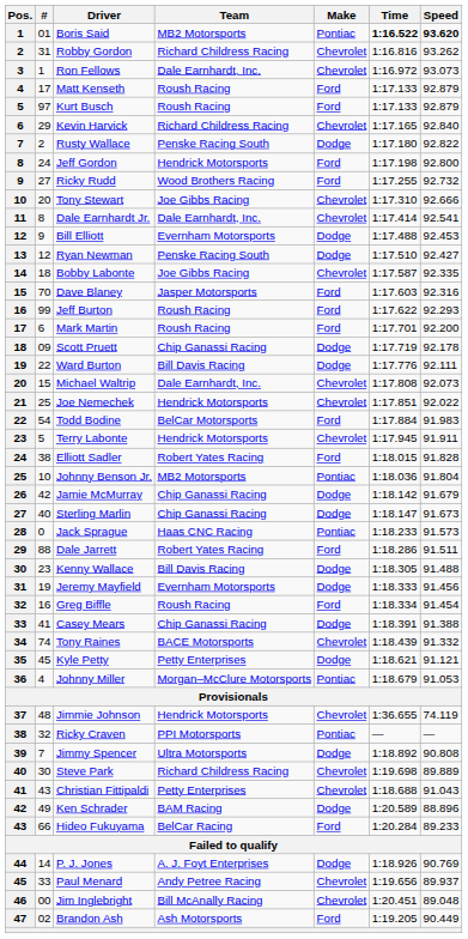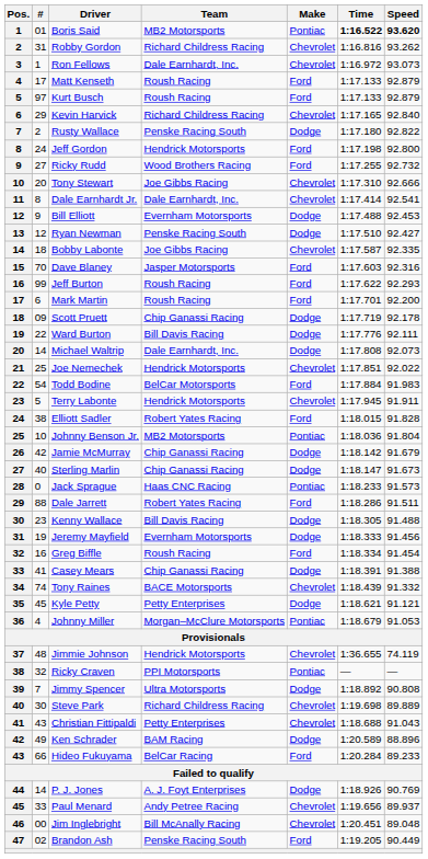 <table class="wikitable" style="font-size:95%">
 <tr>
 <th>Pos.</th>
 <th>#</th>
 <th>Driver</th>
 <th>Team</th>
 <th>Make</th>
 <th>Time</th>
 <th>Speed</th>
 </tr>
 <tr>
 <th>1</th>
 <td>01</td>
 <td><a href='#'>Boris Said</a></td>
 <td><a href='#'>MB2 Motorsports</a></td>
 <td><a href='#'>Pontiac</a></td>
 <td><strong>1:16.522</strong></td>
 <td><strong>93.620</strong></td>
 </tr>
 <tr>
 <th>2</th>
 <td>31</td>
 <td><a href='#'>Robby Gordon</a></td>
 <td><a href='#'>Richard Childress Racing</a></td>
 <td><a href='#'>Chevrolet</a></td>
 <td>1:16.816</td>
 <td>93.262</td>
 </tr>
 <tr>
 <th>3</th>
 <td>1</td>
 <td><a href='#'>Ron Fellows</a></td>
 <td><a href='#'>Dale Earnhardt, Inc.</a></td>
 <td><a href='#'>Chevrolet</a></td>
 <td>1:16.972</td>
 <td>93.073</td>
 </tr>
 <tr>
 <th>4</th>
 <td>17</td>
 <td><a href='#'>Matt Kenseth</a></td>
 <td><a href='#'>Roush Racing</a></td>
 <td><a href='#'>Ford</a></td>
 <td>1:17.133</td>
 <td>92.879</td>
 </tr>
 <tr>
 <th>5</th>
 <td>97</td>
 <td><a href='#'>Kurt Busch</a></td>
 <td><a href='#'>Roush Racing</a></td>
 <td><a href='#'>Ford</a></td>
 <td>1:17.133</td>
 <td>92.879</td>
 </tr>
 <tr>
 <th>6</th>
 <td>29</td>
 <td><a href='#'>Kevin Harvick</a></td>
 <td><a href='#'>Richard Childress Racing</a></td>
 <td><a href='#'>Chevrolet</a></td>
 <td>1:17.165</td>
 <td>92.840</td>
 </tr>
 <tr>
 <th>7</th>
 <td>2</td>
 <td><a href='#'>Rusty Wallace</a></td>
 <td><a href='#'>Penske Racing South</a></td>
 <td><a href='#'>Dodge</a></td>
 <td>1:17.180</td>
 <td>92.822</td>
 </tr>
 <tr>
 <th>8</th>
 <td>24</td>
 <td><a href='#'>Jeff Gordon</a></td>
 <td><a href='#'>Hendrick Motorsports</a></td>
 <td><a href='#'>Ford</a></td>
 <td>1:17.198</td>
 <td>92.800</td>
 </tr>
 <tr>
 <th>9</th>
 <td>27</td>
 <td><a href='#'>Ricky Rudd</a></td>
 <td><a href='#'>Wood Brothers Racing</a></td>
 <td><a href='#'>Ford</a></td>
 <td>1:17.255</td>
 <td>92.732</td>
 </tr>
 <tr>
 <th>10</th>
 <td>20</td>
 <td><a href='#'>Tony Stewart</a></td>
 <td><a href='#'>Joe Gibbs Racing</a></td>
 <td><a href='#'>Chevrolet</a></td>
 <td>1:17.310</td>
 <td>92.666</td>
 </tr>
 <tr>
 <th>11</th>
 <td>8</td>
 <td><a href='#'>Dale Earnhardt Jr.</a></td>
 <td><a href='#'>Dale Earnhardt, Inc.</a></td>
 <td><a href='#'>Chevrolet</a></td>
 <td>1:17.414</td>
 <td>92.541</td>
 </tr>
 <tr>
 <th>12</th>
 <td>9</td>
 <td><a href='#'>Bill Elliott</a></td>
 <td><a href='#'>Evernham Motorsports</a></td>
 <td><a href='#'>Dodge</a></td>
 <td>1:17.488</td>
 <td>92.453</td>
 </tr>
 <tr>
 <th>13</th>
 <td>12</td>
 <td><a href='#'>Ryan Newman</a></td>
 <td><a href='#'>Penske Racing South</a></td>
 <td><a href='#'>Dodge</a></td>
 <td>1:17.510</td>
 <td>92.427</td>
 </tr>
 <tr>
 <th>14</th>
 <td>18</td>
 <td><a href='#'>Bobby Labonte</a></td>
 <td><a href='#'>Joe Gibbs Racing</a></td>
 <td><a href='#'>Chevrolet</a></td>
 <td>1:17.587</td>
 <td>92.335</td>
 </tr>
 <tr>
 <th>15</th>
 <td>70</td>
 <td><a href='#'>Dave Blaney</a></td>
 <td><a href='#'>Jasper Motorsports</a></td>
 <td><a href='#'>Ford</a></td>
 <td>1:17.603</td>
 <td>92.316</td>
 </tr>
 <tr>
 <th>16</th>
 <td>99</td>
 <td><a href='#'>Jeff Burton</a></td>
 <td><a href='#'>Roush Racing</a></td>
 <td><a href='#'>Ford</a></td>
 <td>1:17.622</td>
 <td>92.293</td>
 </tr>
 <tr>
 <th>17</th>
 <td>6</td>
 <td><a href='#'>Mark Martin</a></td>
 <td><a href='#'>Roush Racing</a></td>
 <td><a href='#'>Ford</a></td>
 <td>1:17.701</td>
 <td>92.200</td>
 </tr>
 <tr>
 <th>18</th>
 <td>09</td>
 <td><a href='#'>Scott Pruett</a></td>
 <td><a href='#'>Chip Ganassi Racing</a></td>
 <td><a href='#'>Dodge</a></td>
 <td>1:17.719</td>
 <td>92.178</td>
 </tr>
 <tr>
 <th>19</th>
 <td>22</td>
 <td><a href='#'>Ward Burton</a></td>
 <td><a href='#'>Bill Davis Racing</a></td>
 <td><a href='#'>Dodge</a></td>
 <td>1:17.776</td>
 <td>92.111</td>
 </tr>
 <tr>
 <th>20</th>
-<td>15</td>
+<td>14</td>
 <td><a href='#'>Michael Waltrip</a></td>
 <td><a href='#'>Dale Earnhardt, Inc.</a></td>
-<td><a href='#'>Chevrolet</a></td>
+<td><a href='#'>Dodge</a></td>
 <td>1:17.808</td>
 <td>92.073</td>
 </tr>
 <tr>
 <th>21</th>
 <td>25</td>
 <td><a href='#'>Joe Nemechek</a></td>
 <td><a href='#'>Hendrick Motorsports</a></td>
 <td><a href='#'>Chevrolet</a></td>
 <td>1:17.851</td>
 <td>92.022</td>
 </tr>
 <tr>
 <th>22</th>
 <td>54</td>
 <td><a href='#'>Todd Bodine</a></td>
 <td><a href='#'>BelCar Motorsports</a></td>
 <td><a href='#'>Ford</a></td>
 <td>1:17.884</td>
 <td>91.983</td>
 </tr>
 <tr>
 <th>23</th>
 <td>5</td>
 <td><a href='#'>Terry Labonte</a></td>
 <td><a href='#'>Hendrick Motorsports</a></td>
 <td><a href='#'>Chevrolet</a></td>
 <td>1:17.945</td>
 <td>91.911</td>
 </tr>
 <tr>
 <th>24</th>
 <td>38</td>
 <td><a href='#'>Elliott Sadler</a></td>
 <td><a href='#'>Robert Yates Racing</a></td>
 <td><a href='#'>Ford</a></td>
 <td>1:18.015</td>
 <td>91.828</td>
 </tr>
 <tr>
 <th>25</th>
 <td>10</td>
 <td><a href='#'>Johnny Benson Jr.</a></td>
 <td><a href='#'>MB2 Motorsports</a></td>
 <td><a href='#'>Pontiac</a></td>
 <td>1:18.036</td>
 <td>91.804</td>
 </tr>
 <tr>
 <th>26</th>
 <td>42</td>
 <td><a href='#'>Jamie McMurray</a></td>
 <td><a href='#'>Chip Ganassi Racing</a></td>
 <td><a href='#'>Dodge</a></td>
 <td>1:18.142</td>
 <td>91.679</td>
 </tr>
 <tr>
 <th>27</th>
 <td>40</td>
 <td><a href='#'>Sterling Marlin</a></td>
 <td><a href='#'>Chip Ganassi Racing</a></td>
 <td><a href='#'>Dodge</a></td>
 <td>1:18.147</td>
 <td>91.673</td>
 </tr>
 <tr>
 <th>28</th>
 <td>0</td>
 <td><a href='#'>Jack Sprague</a></td>
 <td><a href='#'>Haas CNC Racing</a></td>
 <td><a href='#'>Pontiac</a></td>
 <td>1:18.233</td>
 <td>91.573</td>
 </tr>
 <tr>
 <th>29</th>
 <td>88</td>
 <td><a href='#'>Dale Jarrett</a></td>
 <td><a href='#'>Robert Yates Racing</a></td>
 <td><a href='#'>Ford</a></td>
 <td>1:18.286</td>
 <td>91.511</td>
 </tr>
 <tr>
 <th>30</th>
 <td>23</td>
 <td><a href='#'>Kenny Wallace</a></td>
 <td><a href='#'>Bill Davis Racing</a></td>
 <td><a href='#'>Dodge</a></td>
 <td>1:18.305</td>
 <td>91.488</td>
 </tr>
 <tr>
 <th>31</th>
 <td>19</td>
 <td><a href='#'>Jeremy Mayfield</a></td>
 <td><a href='#'>Evernham Motorsports</a></td>
 <td><a href='#'>Dodge</a></td>
 <td>1:18.333</td>
 <td>91.456</td>
 </tr>
 <tr>
 <th>32</th>
 <td>16</td>
 <td><a href='#'>Greg Biffle</a></td>
 <td><a href='#'>Roush Racing</a></td>
 <td><a href='#'>Ford</a></td>
 <td>1:18.334</td>
 <td>91.454</td>
 </tr>
 <tr>
 <th>33</th>
 <td>41</td>
 <td><a href='#'>Casey Mears</a></td>
 <td><a href='#'>Chip Ganassi Racing</a></td>
 <td><a href='#'>Dodge</a></td>
 <td>1:18.391</td>
 <td>91.388</td>
 </tr>
 <tr>
 <th>34</th>
 <td>74</td>
 <td><a href='#'>Tony Raines</a></td>
 <td><a href='#'>BACE Motorsports</a></td>
 <td><a href='#'>Chevrolet</a></td>
 <td>1:18.439</td>
 <td>91.332</td>
 </tr>
 <tr>
 <th>35</th>
 <td>45</td>
 <td><a href='#'>Kyle Petty</a></td>
 <td><a href='#'>Petty Enterprises</a></td>
 <td><a href='#'>Dodge</a></td>
 <td>1:18.621</td>
 <td>91.121</td>
 </tr>
 <tr>
 <th>36</th>
 <td>4</td>
 <td><a href='#'>Johnny Miller</a></td>
 <td><a href='#'>Morgan–McClure Motorsports</a></td>
 <td><a href='#'>Pontiac</a></td>
 <td>1:18.679</td>
 <td>91.053</td>
 </tr>
 <tr>
 <th colspan="7">Provisionals</th>
 </tr>
 <tr>
 <th>37</th>
 <td>48</td>
 <td><a href='#'>Jimmie Johnson</a></td>
 <td><a href='#'>Hendrick Motorsports</a></td>
 <td><a href='#'>Chevrolet</a></td>
 <td>1:36.655</td>
 <td>74.119</td>
 </tr>
 <tr>
 <th>38</th>
 <td>32</td>
 <td><a href='#'>Ricky Craven</a></td>
 <td><a href='#'>PPI Motorsports</a></td>
 <td><a href='#'>Pontiac</a></td>
 <td>—</td>
 <td>—</td>
 </tr>
 <tr>
 <th>39</th>
 <td>7</td>
 <td><a href='#'>Jimmy Spencer</a></td>
 <td><a href='#'>Ultra Motorsports</a></td>
 <td><a href='#'>Dodge</a></td>
 <td>1:18.892</td>
 <td>90.808</td>
 </tr>
 <tr>
 <th>40</th>
 <td>30</td>
 <td><a href='#'>Steve Park</a></td>
 <td><a href='#'>Richard Childress Racing</a></td>
 <td><a href='#'>Chevrolet</a></td>
 <td>1:19.698</td>
 <td>89.889</td>
 </tr>
 <tr>
 <th>41</th>
 <td>43</td>
 <td><a href='#'>Christian Fittipaldi</a></td>
 <td><a href='#'>Petty Enterprises</a></td>
 <td><a href='#'>Chevrolet</a></td>
 <td>1:18.688</td>
 <td>91.043</td>
 </tr>
 <tr>
 <th>42</th>
 <td>49</td>
 <td><a href='#'>Ken Schrader</a></td>
 <td><a href='#'>BAM Racing</a></td>
 <td><a href='#'>Dodge</a></td>
 <td>1:20.589</td>
 <td>88.896</td>
 </tr>
 <tr>
 <th>43</th>
 <td>66</td>
 <td><a href='#'>Hideo Fukuyama</a></td>
 <td><a href='#'>BelCar Racing</a></td>
 <td><a href='#'>Ford</a></td>
 <td>1:20.284</td>
 <td>89.233</td>
 </tr>
 <tr>
 <th colspan="7">Failed to qualify</th>
 </tr>
 <tr>
 <th>44</th>
 <td>14</td>
 <td><a href='#'>P. J. Jones</a></td>
 <td><a href='#'>A. J. Foyt Enterprises</a></td>
 <td><a href='#'>Dodge</a></td>
 <td>1:18.926</td>
 <td>90.769</td>
 </tr>
 <tr>
 <th>45</th>
 <td>33</td>
 <td><a href='#'>Paul Menard</a></td>
 <td><a href='#'>Andy Petree Racing</a></td>
 <td><a href='#'>Chevrolet</a></td>
 <td>1:19.656</td>
 <td>89.937</td>
 </tr>
 <tr>
 <th>46</th>
 <td>00</td>
 <td><a href='#'>Jim Inglebright</a></td>
 <td><a href='#'>Bill McAnally Racing</a></td>
 <td><a href='#'>Chevrolet</a></td>
 <td>1:20.451</td>
 <td>89.048</td>
 </tr>
 <tr>
 <th>47</th>
 <td>02</td>
 <td><a href='#'>Brandon Ash</a></td>
-<td><a href='#'>Ash Motorsports</a></td>
+<td><a href='#'>Penske Racing South</a></td>
 <td><a href='#'>Ford</a></td>
 <td>1:19.205</td>
 <td>90.449</td>
 </tr>
 <tr>
 <th colspan="7"></th>
 </tr>
 </table>
